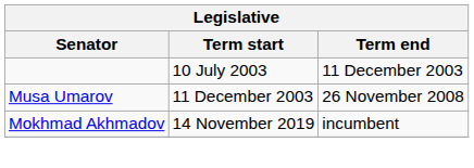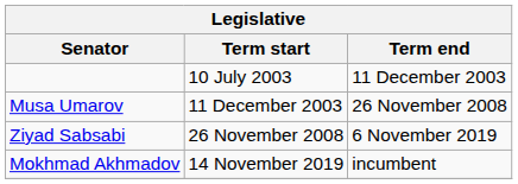 <table class="wikitable sortable">
 <tr>
 <th colspan=3>Legislative</th>
 </tr>
 <tr>
 <th>Senator</th>
 <th>Term start</th>
 <th>Term end</th>
 </tr>
 <tr>
 <td></td>
 <td>10 July 2003</td>
 <td>11 December 2003</td>
 </tr>
 <tr>
 <td><a href='#'>Musa Umarov</a></td>
 <td>11 December 2003</td>
 <td>26 November 2008</td>
 </tr>
 <tr>
+<td><a href='#'>Ziyad Sabsabi</a></td>
+<td>26 November 2008</td>
+<td>6 November 2019</td>
+</tr>
+<tr>
 <td><a href='#'>Mokhmad Akhmadov</a></td>
 <td>14 November 2019</td>
 <td>incumbent</td>
 </tr>
 <tr>
 </tr>
 </table>
